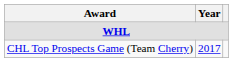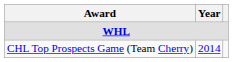 <table class="wikitable">
 <tr>
 <th>Award</th>
 <th>Year</th>
 <th></th>
 </tr>
 <tr ALIGN="center" bgcolor="#e0e0e0">
 <td colspan="3"><strong><a href='#'>WHL</a></strong></td>
 </tr>
 <tr>
 <td><a href='#'>CHL Top Prospects Game</a> (Team <a href='#'>Cherry</a>)</td>
-<td><a href='#'>2017</a></td>
+<td><a href='#'>2014</a></td>
 <td></td>
 </tr>
 </table>
